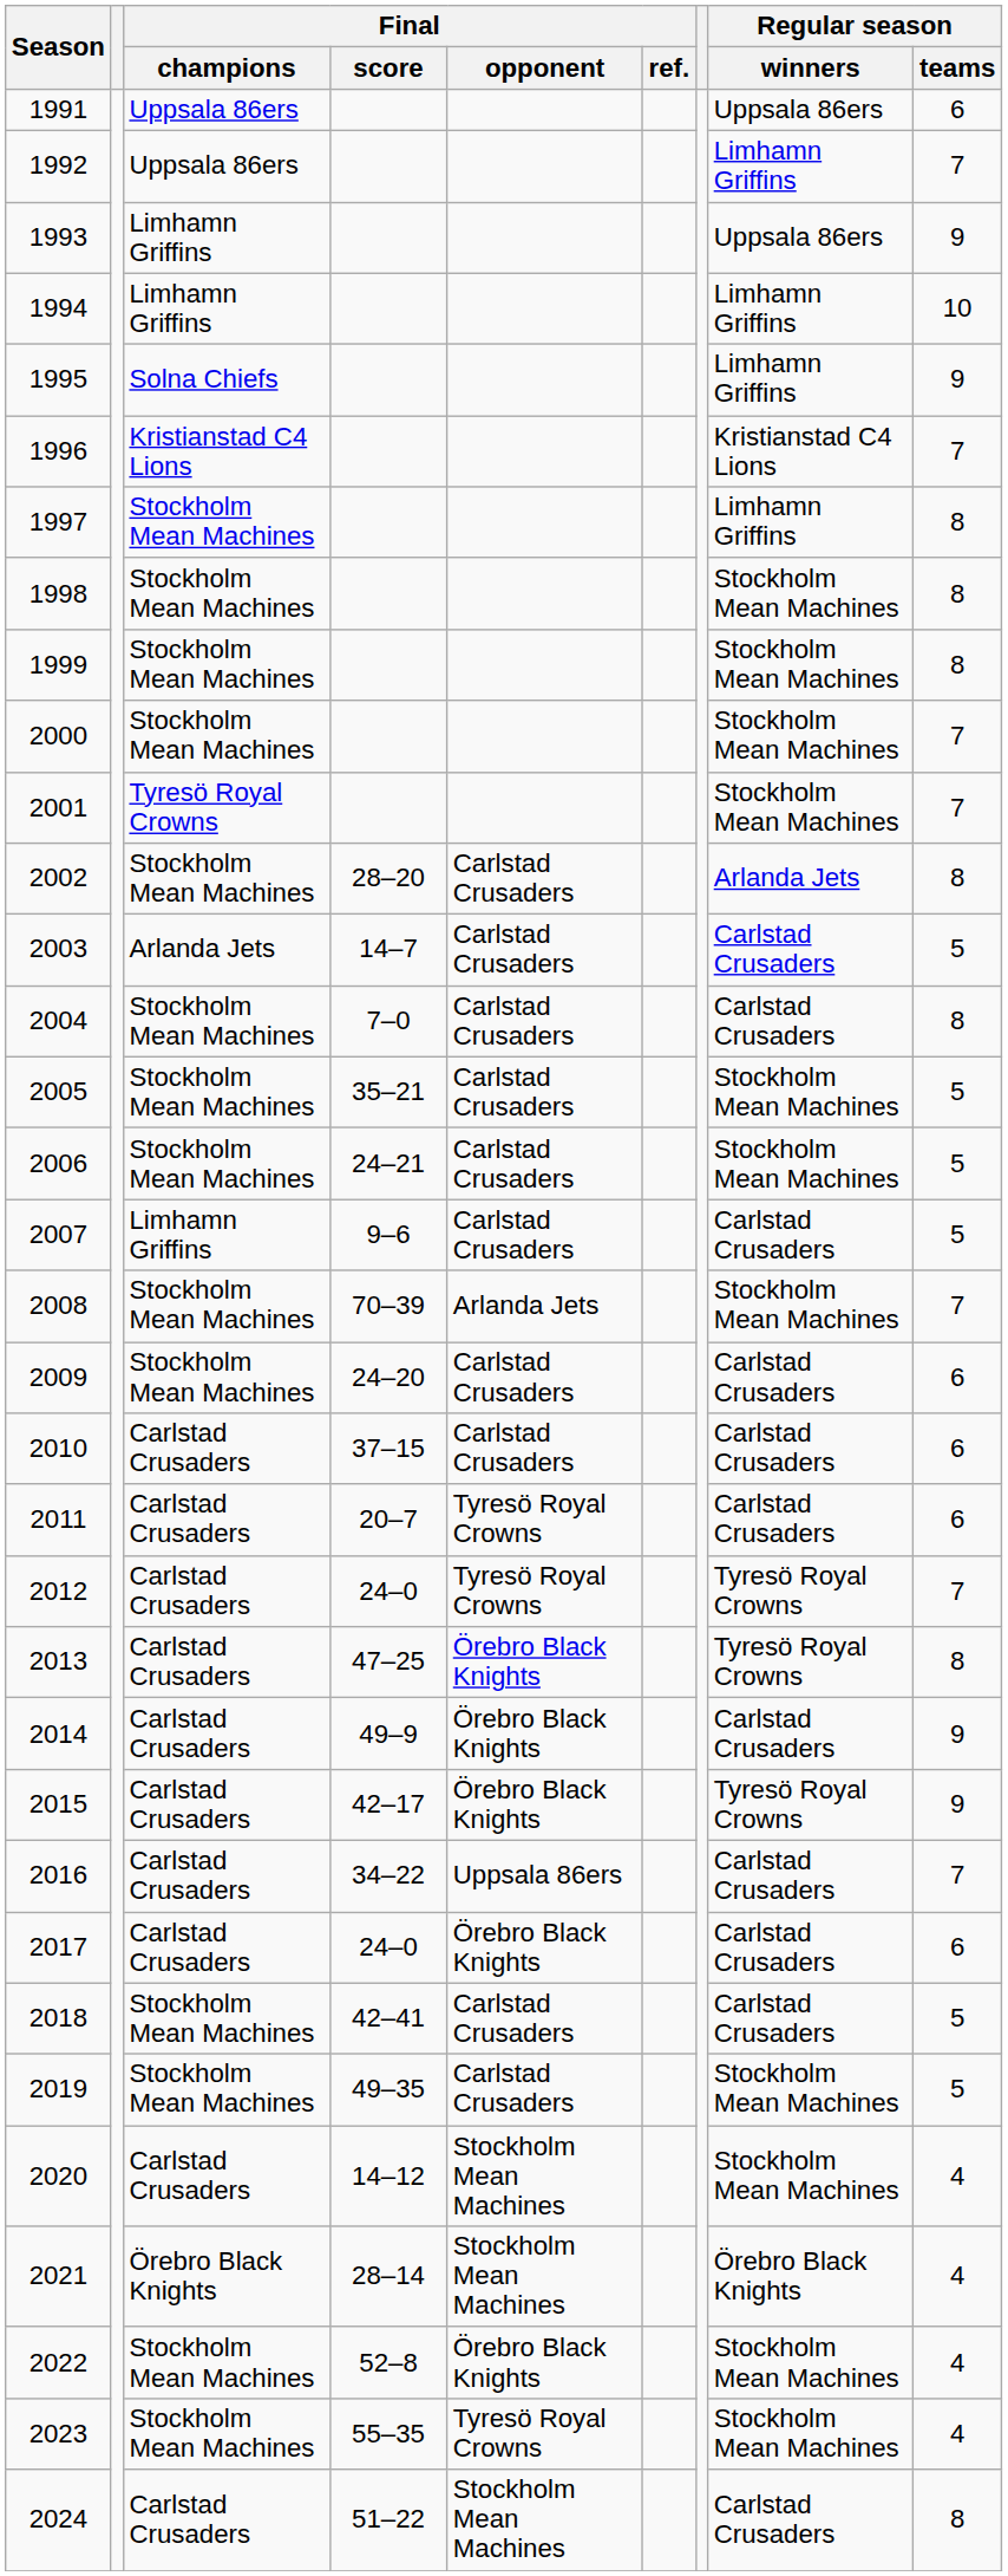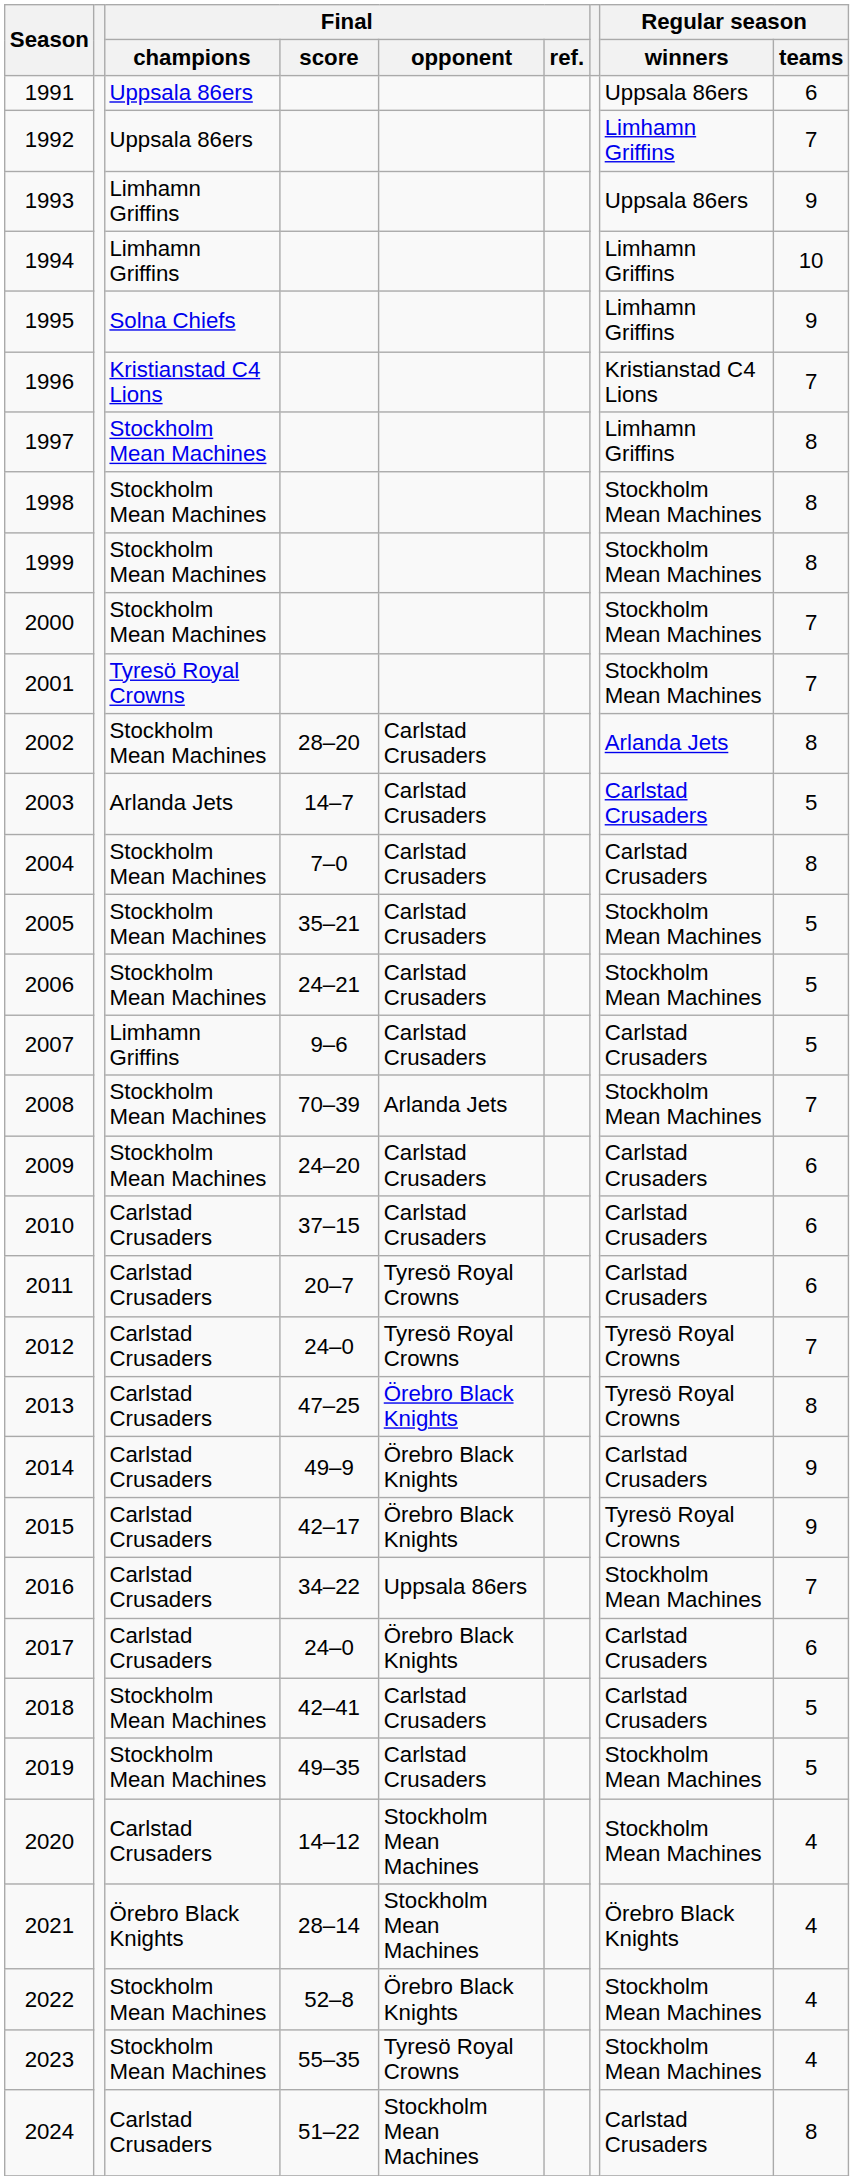 <table class="wikitable" style="text-align:left;">
 <tr>
 <th rowspan="2">Season</th>
 <th rowspan="2"></th>
 <th colspan="4">Final</th>
 <th rowspan="2"></th>
 <th colspan="2">Regular season</th>
 </tr>
 <tr>
 <th>champions</th>
 <th style="width:4em">score</th>
 <th>opponent</th>
 <th>ref.</th>
 <th>winners</th>
 <th>teams</th>
 </tr>
 <tr>
 <td style="text-align:center">1991</td>
 <td rowspan="34"></td>
 <td><a href='#'>Uppsala 86ers</a></td>
 <td></td>
 <td></td>
 <td></td>
 <td rowspan="34"></td>
 <td>Uppsala 86ers</td>
 <td style="text-align:center">6</td>
 </tr>
 <tr>
 <td style="text-align:center">1992</td>
 <td>Uppsala 86ers</td>
 <td></td>
 <td></td>
 <td></td>
 <td><a href='#'>Limhamn Griffins</a></td>
 <td style="text-align:center">7</td>
 </tr>
 <tr>
 <td style="text-align:center">1993</td>
 <td>Limhamn Griffins</td>
 <td></td>
 <td></td>
 <td></td>
 <td>Uppsala 86ers</td>
 <td style="text-align:center;">9</td>
 </tr>
 <tr>
 <td style="text-align:center;">1994</td>
 <td>Limhamn Griffins</td>
 <td></td>
 <td></td>
 <td></td>
 <td>Limhamn Griffins</td>
 <td style="text-align: center;">10</td>
 </tr>
 <tr>
 <td style="text-align: center;">1995</td>
 <td><a href='#'>Solna Chiefs</a></td>
 <td></td>
 <td></td>
 <td></td>
 <td>Limhamn Griffins</td>
 <td style="text-align: center;">9</td>
 </tr>
 <tr>
 <td style="text-align:center;">1996</td>
 <td><a href='#'>Kristianstad C4 Lions</a></td>
 <td></td>
 <td></td>
 <td></td>
 <td>Kristianstad C4 Lions</td>
 <td style="text-align: center;">7</td>
 </tr>
 <tr>
 <td style="text-align:center;">1997</td>
 <td><a href='#'>Stockholm Mean Machines</a></td>
 <td></td>
 <td></td>
 <td></td>
 <td>Limhamn Griffins</td>
 <td style="text-align:center;">8</td>
 </tr>
 <tr>
 <td style="text-align:center;">1998</td>
 <td>Stockholm Mean Machines</td>
 <td></td>
 <td></td>
 <td></td>
 <td>Stockholm Mean Machines</td>
 <td style="text-align: center;">8</td>
 </tr>
 <tr>
 <td style="text-align:center;">1999</td>
 <td>Stockholm Mean Machines</td>
 <td></td>
 <td></td>
 <td></td>
 <td>Stockholm Mean Machines</td>
 <td style="text-align: center;">8</td>
 </tr>
 <tr>
 <td style="text-align:center;">2000</td>
 <td>Stockholm Mean Machines</td>
 <td></td>
 <td></td>
 <td></td>
 <td>Stockholm Mean Machines</td>
 <td style="text-align: center;">7</td>
 </tr>
 <tr>
 <td style="text-align:center;">2001</td>
 <td><a href='#'>Tyresö Royal Crowns</a></td>
 <td></td>
 <td></td>
 <td></td>
 <td>Stockholm Mean Machines</td>
 <td style="text-align:center;">7</td>
 </tr>
 <tr>
 <td style="text-align:center;">2002</td>
 <td>Stockholm Mean Machines</td>
 <td style="text-align:center">28–20</td>
 <td>Carlstad Crusaders</td>
 <td></td>
 <td><a href='#'>Arlanda Jets</a></td>
 <td style="text-align:center;">8</td>
 </tr>
 <tr>
 <td style="text-align:center;">2003</td>
 <td>Arlanda Jets</td>
 <td style="text-align:center">14–7</td>
 <td>Carlstad Crusaders</td>
 <td></td>
 <td><a href='#'>Carlstad Crusaders</a></td>
 <td style="text-align: center;">5</td>
 </tr>
 <tr>
 <td style="text-align:center;">2004</td>
 <td>Stockholm Mean Machines</td>
 <td style="text-align:center">7–0</td>
 <td>Carlstad Crusaders</td>
 <td></td>
 <td>Carlstad Crusaders</td>
 <td style="text-align:center;">8</td>
 </tr>
 <tr>
 <td style="text-align:center;">2005</td>
 <td>Stockholm Mean Machines</td>
 <td style="text-align:center">35–21</td>
 <td>Carlstad Crusaders</td>
 <td></td>
 <td>Stockholm Mean Machines</td>
 <td style="text-align:center;">5</td>
 </tr>
 <tr>
 <td style="text-align:center;">2006</td>
 <td>Stockholm Mean Machines</td>
 <td style="text-align:center;">24–21</td>
 <td>Carlstad Crusaders</td>
 <td></td>
 <td>Stockholm Mean Machines</td>
 <td style="text-align:center;">5</td>
 </tr>
 <tr>
 <td style="text-align:center;">2007</td>
 <td>Limhamn Griffins</td>
 <td style="text-align:center;">9–6</td>
 <td>Carlstad Crusaders</td>
 <td></td>
 <td>Carlstad Crusaders</td>
 <td style="text-align:center;">5</td>
 </tr>
 <tr>
 <td style="text-align:center;">2008</td>
 <td>Stockholm Mean Machines</td>
 <td style="text-align:center;">70–39</td>
 <td>Arlanda Jets</td>
 <td></td>
 <td>Stockholm Mean Machines</td>
 <td style="text-align: center;">7</td>
 </tr>
 <tr>
 <td style="text-align:center;">2009</td>
 <td>Stockholm Mean Machines</td>
 <td style="text-align:center;">24–20</td>
 <td>Carlstad Crusaders</td>
 <td></td>
 <td>Carlstad Crusaders</td>
 <td style="text-align: center;">6</td>
 </tr>
 <tr>
 <td style="text-align:center;">2010</td>
 <td>Carlstad Crusaders</td>
 <td style="text-align:center;">37–15</td>
 <td>Carlstad Crusaders</td>
 <td></td>
 <td>Carlstad Crusaders</td>
 <td style="text-align:center;">6</td>
 </tr>
 <tr>
 <td style="text-align:center;">2011</td>
 <td>Carlstad Crusaders</td>
 <td style="text-align:center;">20–7</td>
 <td>Tyresö Royal Crowns</td>
 <td></td>
 <td>Carlstad Crusaders</td>
 <td style="text-align: center;">6</td>
 </tr>
 <tr>
 <td style="text-align:center;">2012</td>
 <td>Carlstad Crusaders</td>
 <td style="text-align:center;">24–0</td>
 <td>Tyresö Royal Crowns</td>
 <td></td>
 <td>Tyresö Royal Crowns</td>
 <td style="text-align:center;">7</td>
 </tr>
 <tr>
 <td style="text-align:center;">2013</td>
 <td>Carlstad Crusaders</td>
 <td style="text-align:center;">47–25</td>
 <td><a href='#'>Örebro Black Knights</a></td>
 <td></td>
 <td>Tyresö Royal Crowns</td>
 <td style="text-align:center;">8</td>
 </tr>
 <tr>
 <td style="text-align:center;">2014</td>
 <td>Carlstad Crusaders</td>
 <td style="text-align:center;">49–9</td>
 <td>Örebro Black Knights</td>
 <td></td>
 <td>Carlstad Crusaders</td>
 <td style="text-align:center;">9</td>
 </tr>
 <tr>
 <td style="text-align:center;">2015</td>
 <td>Carlstad Crusaders</td>
 <td style="text-align:center;">42–17</td>
 <td>Örebro Black Knights</td>
 <td></td>
 <td>Tyresö Royal Crowns</td>
 <td style="text-align:center;">9</td>
 </tr>
 <tr>
 <td style="text-align:center;">2016</td>
 <td>Carlstad Crusaders</td>
 <td style="text-align:center;">34–22</td>
 <td>Uppsala 86ers</td>
 <td></td>
-<td>Carlstad Crusaders</td>
+<td>Stockholm Mean Machines</td>
 <td style="text-align: center;">7</td>
 </tr>
 <tr>
 <td style="text-align:center;">2017</td>
 <td>Carlstad Crusaders</td>
 <td style="text-align:center;">24–0</td>
 <td>Örebro Black Knights</td>
 <td></td>
 <td>Carlstad Crusaders</td>
 <td style="text-align:center;">6</td>
 </tr>
 <tr>
 <td style="text-align:center;">2018</td>
 <td>Stockholm Mean Machines</td>
 <td style="text-align:center;">42–41</td>
 <td>Carlstad Crusaders</td>
 <td></td>
 <td>Carlstad Crusaders</td>
 <td style="text-align:center;">5</td>
 </tr>
 <tr>
 <td style="text-align:center;">2019</td>
 <td>Stockholm Mean Machines</td>
 <td style="text-align:center;">49–35</td>
 <td>Carlstad Crusaders</td>
 <td></td>
 <td>Stockholm Mean Machines</td>
 <td style="text-align:center;">5</td>
 </tr>
 <tr>
 <td style="text-align:center">2020</td>
 <td>Carlstad Crusaders</td>
 <td style="text-align:center">14–12</td>
 <td>Stockholm Mean Machines</td>
 <td></td>
 <td>Stockholm Mean Machines</td>
 <td style="text-align:center">4</td>
 </tr>
 <tr>
 <td style="text-align:center">2021</td>
 <td>Örebro Black Knights</td>
 <td style="text-align:center">28–14</td>
 <td>Stockholm Mean Machines</td>
 <td></td>
 <td>Örebro Black Knights</td>
 <td style="text-align:center">4</td>
 </tr>
 <tr>
 <td style="text-align:center">2022</td>
 <td>Stockholm Mean Machines</td>
 <td style="text-align:center">52–8</td>
 <td>Örebro Black Knights</td>
 <td></td>
 <td>Stockholm Mean Machines</td>
 <td style="text-align:center">4</td>
 </tr>
 <tr>
 <td style="text-align:center">2023</td>
 <td>Stockholm Mean Machines</td>
 <td style="text-align:center">55–35</td>
 <td>Tyresö Royal Crowns</td>
 <td></td>
 <td>Stockholm Mean Machines</td>
 <td style="text-align:center">4</td>
 </tr>
 <tr>
 <td style="text-align:center">2024</td>
 <td>Carlstad Crusaders</td>
 <td style="text-align:center">51–22</td>
 <td>Stockholm Mean Machines</td>
 <td></td>
 <td>Carlstad Crusaders</td>
 <td style="text-align:center">8</td>
 </tr>
 </table>
